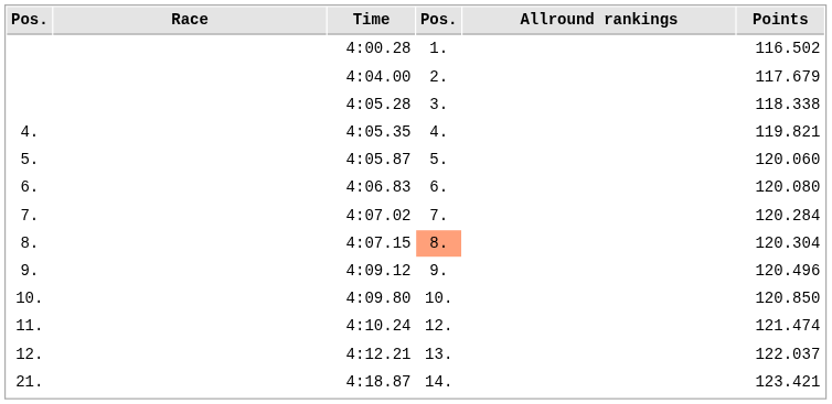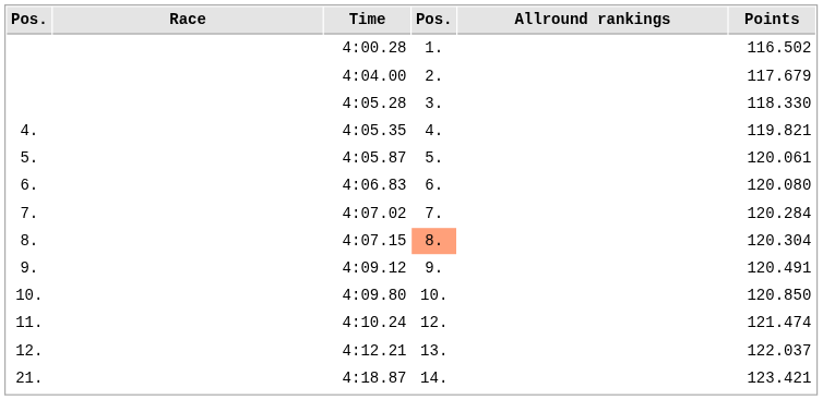 <table cellspacing="1" cellpadding="3" style="border:1px solid #AAAAAA;font-size:90%">
 <tr bgcolor="#E4E4E4">
 <th style="border-bottom:1px solid #AAAAAA" width=10>Pos.</th>
 <th style="border-bottom:1px solid #AAAAAA" width=200>Race</th>
 <th style="border-bottom:1px solid #AAAAAA" width=60>Time</th>
 <th style="border-bottom:1px solid #AAAAAA" width=10>Pos.</th>
 <th style="border-bottom:1px solid #AAAAAA" width=200>Allround rankings</th>
 <th style="border-bottom:1px solid #AAAAAA" width=60>Points</th>
 </tr>
 <tr>
 <td align="center"></td>
 <td></td>
 <td align="right">4:00.28</td>
 <td align="center">1.</td>
 <td></td>
 <td align="right">116.502</td>
 </tr>
 <tr>
 <td align="center"></td>
 <td></td>
 <td align="right">4:04.00</td>
 <td align="center">2.</td>
 <td></td>
 <td align="right">117.679</td>
 </tr>
 <tr>
 <td align="center"></td>
 <td></td>
 <td align="right">4:05.28</td>
 <td align="center">3.</td>
 <td></td>
-<td align="right">118.338</td>
+<td align="right">118.330</td>
 </tr>
 <tr>
 <td align="center">4.</td>
 <td></td>
 <td align="right">4:05.35</td>
 <td align="center">4.</td>
 <td></td>
 <td align="right">119.821</td>
 </tr>
 <tr>
 <td align="center">5.</td>
 <td></td>
 <td align="right">4:05.87</td>
 <td align="center">5.</td>
 <td></td>
-<td align="right">120.060</td>
+<td align="right">120.061</td>
 </tr>
 <tr>
 <td align="center">6.</td>
 <td></td>
 <td align="right">4:06.83</td>
 <td align="center">6.</td>
 <td></td>
 <td align="right">120.080</td>
 </tr>
 <tr>
 <td align="center">7.</td>
 <td></td>
 <td align="right">4:07.02</td>
 <td align="center">7.</td>
 <td></td>
 <td align="right">120.284</td>
 </tr>
 <tr>
 <td align="center">8.</td>
 <td></td>
 <td align="right">4:07.15</td>
 <td align="center" style="background: lightsalmon;">8.</td>
 <td></td>
 <td align="right">120.304</td>
 </tr>
 <tr>
 <td align="center">9.</td>
 <td></td>
 <td align="right">4:09.12</td>
 <td align="center">9.</td>
 <td></td>
-<td align="right">120.496</td>
+<td align="right">120.491</td>
 </tr>
 <tr>
 <td align="center">10.</td>
 <td></td>
 <td align="right">4:09.80</td>
 <td align="center">10.</td>
 <td></td>
 <td align="right">120.850</td>
 </tr>
 <tr>
 <td align="center">11.</td>
 <td></td>
 <td align="right">4:10.24</td>
 <td align="center">12.</td>
 <td></td>
 <td align="right">121.474</td>
 </tr>
 <tr>
 <td align="center">12.</td>
 <td></td>
 <td align="right">4:12.21</td>
 <td align="center">13.</td>
 <td></td>
 <td align="right">122.037</td>
 </tr>
 <tr>
 <td align="center">21.</td>
 <td></td>
 <td align="right">4:18.87</td>
 <td align="center">14.</td>
 <td></td>
 <td align="right">123.421</td>
 </tr>
 <tr>
 </tr>
 </table>
